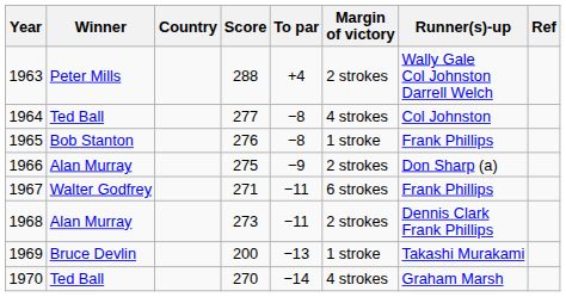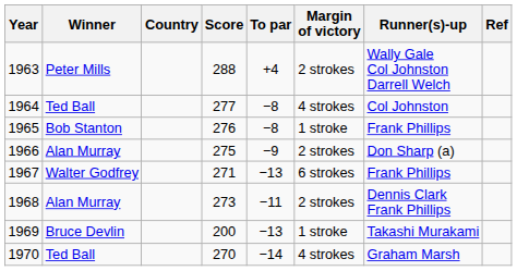 <table class=wikitable style="font-size:95%">
 <tr>
 <th>Year</th>
 <th>Winner</th>
 <th>Country</th>
 <th>Score</th>
 <th>To par</th>
 <th>Margin<br>of victory</th>
 <th>Runner(s)-up</th>
 <th>Ref</th>
 </tr>
 <tr>
 <td>1963</td>
 <td><a href='#'>Peter Mills</a></td>
 <td></td>
 <td align=center>288</td>
 <td align=center>+4</td>
 <td>2 strokes</td>
 <td> <a href='#'>Wally Gale</a><br> <a href='#'>Col Johnston</a><br> <a href='#'>Darrell Welch</a></td>
 <td></td>
 </tr>
 <tr>
 <td>1964</td>
 <td><a href='#'>Ted Ball</a></td>
 <td></td>
 <td align=center>277</td>
 <td align=center>−8</td>
 <td>4 strokes</td>
 <td> <a href='#'>Col Johnston</a></td>
 <td></td>
 </tr>
 <tr>
 <td>1965</td>
 <td><a href='#'>Bob Stanton</a></td>
 <td></td>
 <td align=center>276</td>
 <td align=center>−8</td>
 <td>1 stroke</td>
 <td> <a href='#'>Frank Phillips</a></td>
 <td></td>
 </tr>
 <tr>
 <td>1966</td>
 <td><a href='#'>Alan Murray</a></td>
 <td></td>
 <td align=center>275</td>
 <td align=center>−9</td>
 <td>2 strokes</td>
 <td> <a href='#'>Don Sharp</a> (a)</td>
 <td></td>
 </tr>
 <tr>
 <td>1967</td>
 <td><a href='#'>Walter Godfrey</a></td>
 <td></td>
 <td align=center>271</td>
-<td align=center>−11</td>
+<td align=center>−13</td>
 <td>6 strokes</td>
 <td> <a href='#'>Frank Phillips</a></td>
 <td></td>
 </tr>
 <tr>
 <td>1968</td>
 <td><a href='#'>Alan Murray</a></td>
 <td></td>
 <td align=center>273</td>
 <td align=center>−11</td>
 <td>2 strokes</td>
 <td> <a href='#'>Dennis Clark</a><br> <a href='#'>Frank Phillips</a></td>
 <td></td>
 </tr>
 <tr>
 <td>1969</td>
 <td><a href='#'>Bruce Devlin</a></td>
 <td></td>
 <td align=center>200</td>
 <td align=center>−13</td>
 <td>1 stroke</td>
 <td> <a href='#'>Takashi Murakami</a></td>
 <td></td>
 </tr>
 <tr>
 <td>1970</td>
 <td><a href='#'>Ted Ball</a></td>
 <td></td>
 <td align=center>270</td>
 <td align=center>−14</td>
 <td>4 strokes</td>
 <td> <a href='#'>Graham Marsh</a></td>
 <td></td>
 </tr>
 </table>
